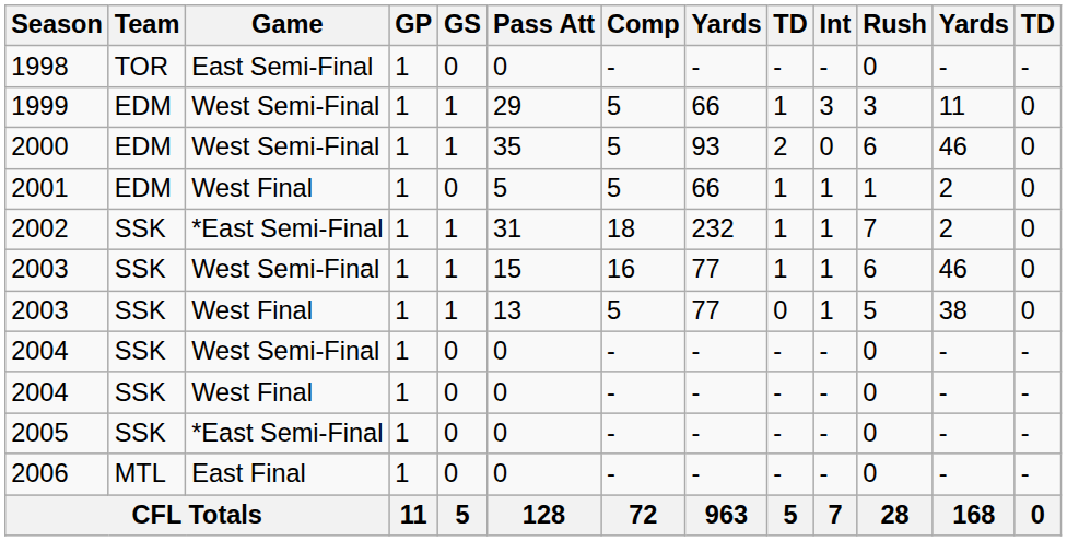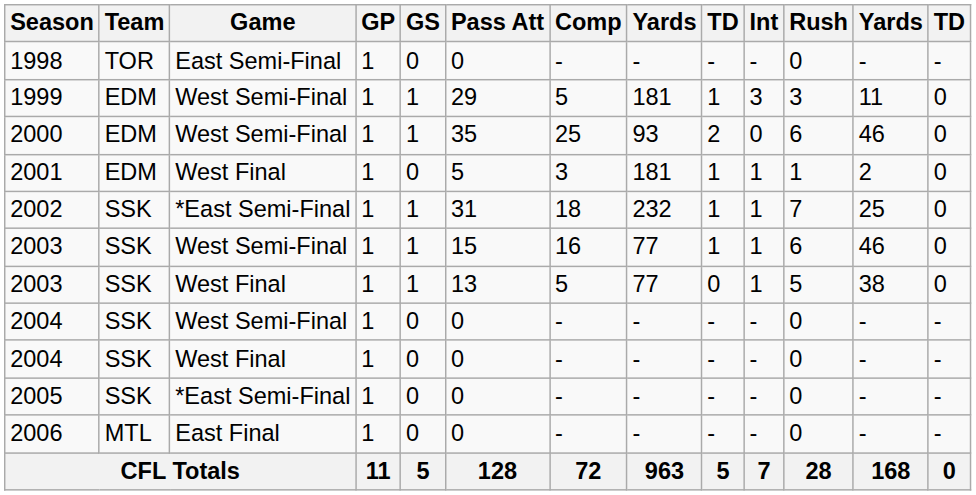 <table class="wikitable">
 <tr>
 <th>Season</th>
 <th>Team</th>
 <th>Game</th>
 <th>GP</th>
 <th>GS</th>
 <th>Pass Att</th>
 <th>Comp</th>
 <th>Yards</th>
 <th>TD</th>
 <th>Int</th>
 <th>Rush</th>
 <th>Yards</th>
 <th>TD</th>
 </tr>
 <tr>
 <td>1998</td>
 <td>TOR</td>
 <td>East Semi-Final</td>
 <td>1</td>
 <td>0</td>
 <td>0</td>
 <td>-</td>
 <td>-</td>
 <td>-</td>
 <td>-</td>
 <td>0</td>
 <td>-</td>
 <td>-</td>
 </tr>
 <tr>
 <td>1999</td>
 <td>EDM</td>
 <td>West Semi-Final</td>
 <td>1</td>
 <td>1</td>
 <td>29</td>
 <td>5</td>
-<td>66</td>
+<td>181</td>
 <td>1</td>
 <td>3</td>
 <td>3</td>
 <td>11</td>
 <td>0</td>
 </tr>
 <tr>
 <td>2000</td>
 <td>EDM</td>
 <td>West Semi-Final</td>
 <td>1</td>
 <td>1</td>
 <td>35</td>
-<td>5</td>
+<td>25</td>
 <td>93</td>
 <td>2</td>
 <td>0</td>
 <td>6</td>
 <td>46</td>
 <td>0</td>
 </tr>
 <tr>
 <td>2001</td>
 <td>EDM</td>
 <td>West Final</td>
 <td>1</td>
 <td>0</td>
 <td>5</td>
-<td>5</td>
-<td>66</td>
+<td>3</td>
+<td>181</td>
 <td>1</td>
 <td>1</td>
 <td>1</td>
 <td>2</td>
 <td>0</td>
 </tr>
 <tr>
 <td>2002</td>
 <td>SSK</td>
 <td>*East Semi-Final</td>
 <td>1</td>
 <td>1</td>
 <td>31</td>
 <td>18</td>
 <td>232</td>
 <td>1</td>
 <td>1</td>
 <td>7</td>
-<td>2</td>
+<td>25</td>
 <td>0</td>
 </tr>
 <tr>
 <td>2003</td>
 <td>SSK</td>
 <td>West Semi-Final</td>
 <td>1</td>
 <td>1</td>
 <td>15</td>
 <td>16</td>
 <td>77</td>
 <td>1</td>
 <td>1</td>
 <td>6</td>
 <td>46</td>
 <td>0</td>
 </tr>
 <tr>
 <td>2003</td>
 <td>SSK</td>
 <td>West Final</td>
 <td>1</td>
 <td>1</td>
 <td>13</td>
 <td>5</td>
 <td>77</td>
 <td>0</td>
 <td>1</td>
 <td>5</td>
 <td>38</td>
 <td>0</td>
 </tr>
 <tr>
 <td>2004</td>
 <td>SSK</td>
 <td>West Semi-Final</td>
 <td>1</td>
 <td>0</td>
 <td>0</td>
 <td>-</td>
 <td>-</td>
 <td>-</td>
 <td>-</td>
 <td>0</td>
 <td>-</td>
 <td>-</td>
 </tr>
 <tr>
 <td>2004</td>
 <td>SSK</td>
 <td>West Final</td>
 <td>1</td>
 <td>0</td>
 <td>0</td>
 <td>-</td>
 <td>-</td>
 <td>-</td>
 <td>-</td>
 <td>0</td>
 <td>-</td>
 <td>-</td>
 </tr>
 <tr>
 <td>2005</td>
 <td>SSK</td>
 <td>*East Semi-Final</td>
 <td>1</td>
 <td>0</td>
 <td>0</td>
 <td>-</td>
 <td>-</td>
 <td>-</td>
 <td>-</td>
 <td>0</td>
 <td>-</td>
 <td>-</td>
 </tr>
 <tr>
 <td>2006</td>
 <td>MTL</td>
 <td>East Final</td>
 <td>1</td>
 <td>0</td>
 <td>0</td>
 <td>-</td>
 <td>-</td>
 <td>-</td>
 <td>-</td>
 <td>0</td>
 <td>-</td>
 <td>-</td>
 </tr>
 <tr>
 <th colspan="3">CFL Totals</th>
 <th>11</th>
 <th>5</th>
 <th>128</th>
 <th>72</th>
 <th>963</th>
 <th>5</th>
 <th>7</th>
 <th>28</th>
 <th>168</th>
 <th>0</th>
 </tr>
 </table>
